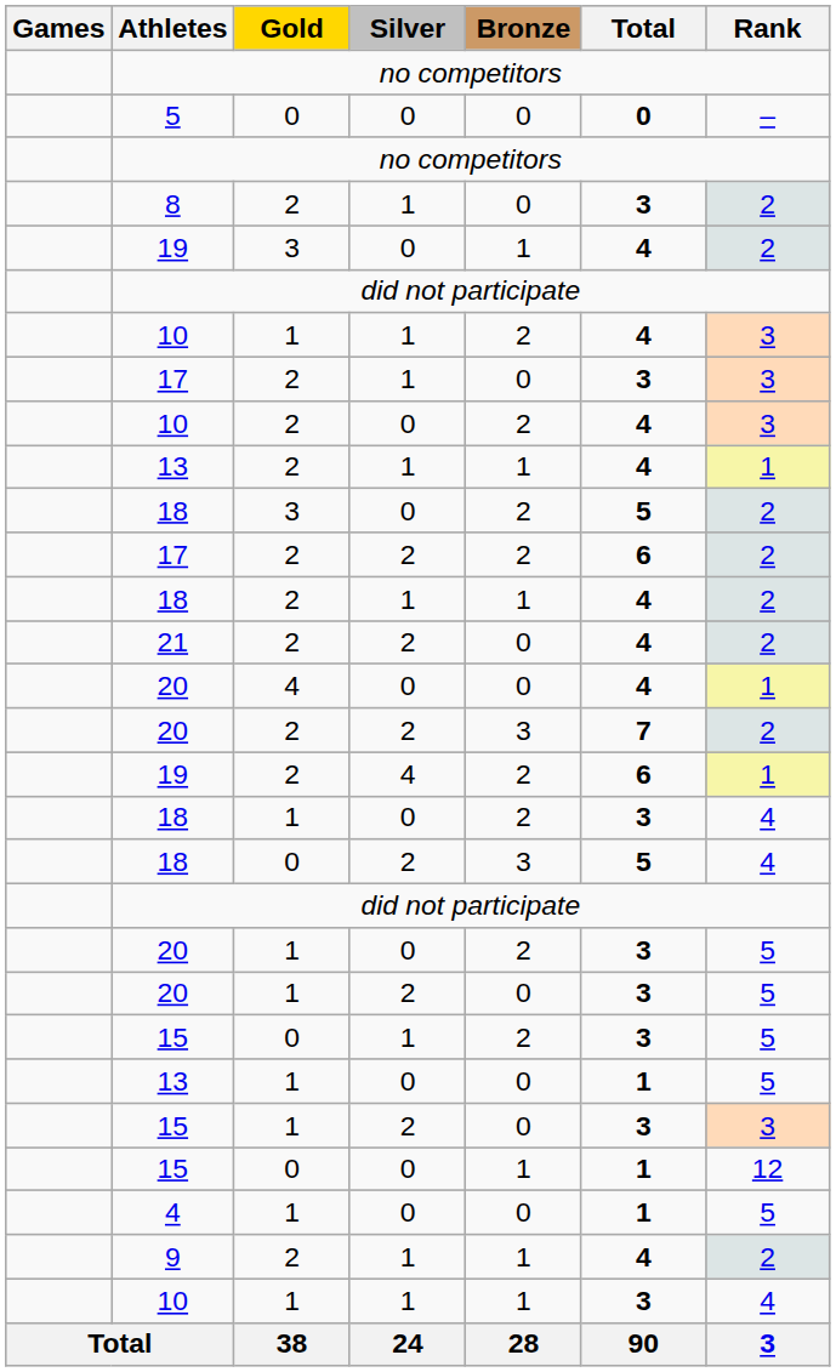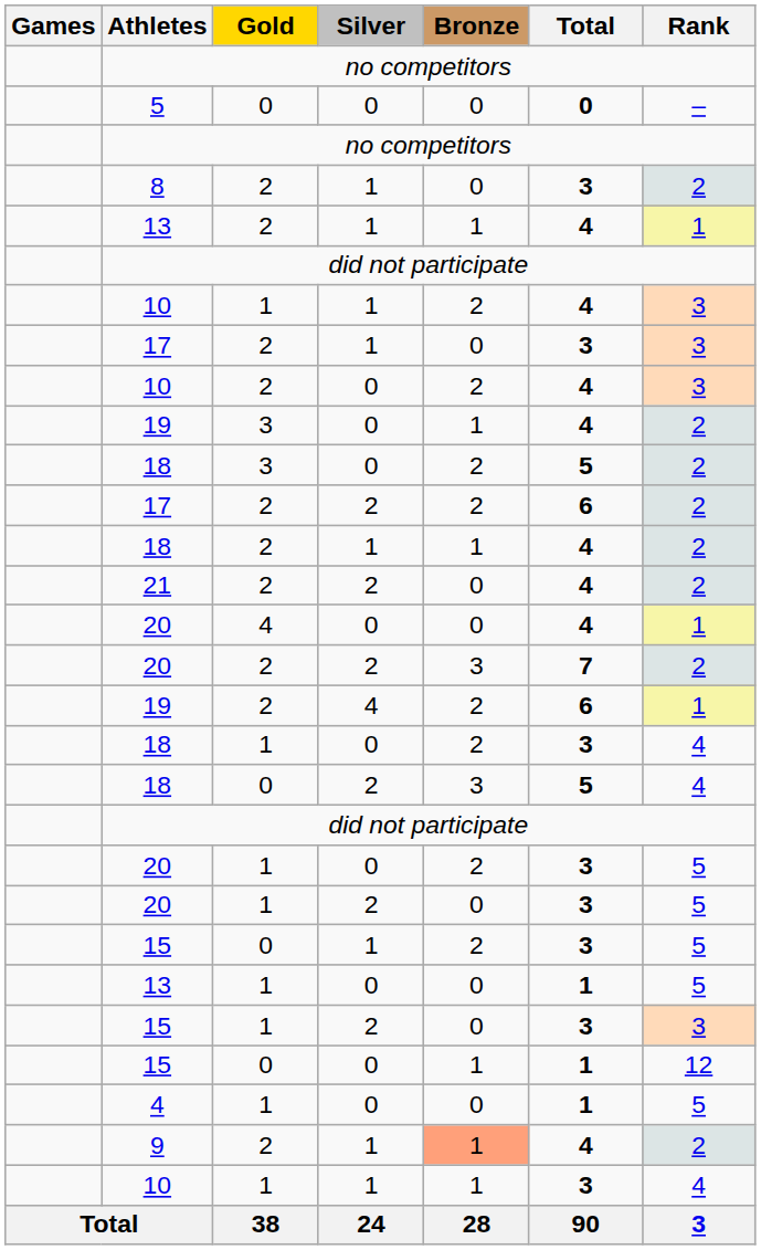 <table class="wikitable" style="text-align:center; font-size:90%;">
 <tr>
 <th>Games</th>
 <th>Athletes</th>
 <td style="background:gold; width:3.7em; font-weight:bold;">Gold</td>
 <td style="background:silver; width:3.7em; font-weight:bold;">Silver</td>
 <td style="background:#cc9966; width:3.7em; font-weight:bold;">Bronze</td>
 <th style="width:4em; font-weight:bold;">Total</th>
 <th style="width:4em; font-weight:bold;">Rank</th>
 </tr>
 <tr>
 <td align=left></td>
 <td colspan=6><em>no competitors</em></td>
 </tr>
 <tr>
 <td align=left></td>
 <td><a href='#'>5</a></td>
 <td>0</td>
 <td>0</td>
 <td>0</td>
 <td><strong>0</strong></td>
 <td><a href='#'>–</a></td>
 </tr>
 <tr>
 <td align=left></td>
 <td colspan=6><em>no competitors</em></td>
 </tr>
 <tr>
 <td align=left></td>
 <td><a href='#'>8</a></td>
 <td>2</td>
 <td>1</td>
 <td>0</td>
 <td><strong>3</strong></td>
 <td style="background:#dce5e5;"><a href='#'>2</a></td>
 </tr>
 <tr>
 <td align=left></td>
-<td><a href='#'>19</a></td>
-<td>3</td>
-<td>0</td>
+<td><a href='#'>13</a></td>
+<td>2</td>
+<td>1</td>
 <td>1</td>
 <td><strong>4</strong></td>
-<td style="background:#dce5e5;"><a href='#'>2</a></td>
+<td style="background:#f7f6a8;"><a href='#'>1</a></td>
 </tr>
 <tr>
 <td align=left></td>
 <td colspan=6><em>did not participate</em></td>
 </tr>
 <tr>
 <td align=left></td>
 <td><a href='#'>10</a></td>
 <td>1</td>
 <td>1</td>
 <td>2</td>
 <td><strong>4</strong></td>
 <td style="background:#ffdab9;"><a href='#'>3</a></td>
 </tr>
 <tr>
 <td align=left></td>
 <td><a href='#'>17</a></td>
 <td>2</td>
 <td>1</td>
 <td>0</td>
 <td><strong>3</strong></td>
 <td style="background:#ffdab9;"><a href='#'>3</a></td>
 </tr>
 <tr>
 <td align=left></td>
 <td><a href='#'>10</a></td>
 <td>2</td>
 <td>0</td>
 <td>2</td>
 <td><strong>4</strong></td>
 <td style="background:#ffdab9;"><a href='#'>3</a></td>
 </tr>
 <tr>
 <td align=left></td>
-<td><a href='#'>13</a></td>
-<td>2</td>
-<td>1</td>
+<td><a href='#'>19</a></td>
+<td>3</td>
+<td>0</td>
 <td>1</td>
 <td><strong>4</strong></td>
-<td style="background:#f7f6a8;"><a href='#'>1</a></td>
+<td style="background:#dce5e5;"><a href='#'>2</a></td>
 </tr>
 <tr>
 <td align=left></td>
 <td><a href='#'>18</a></td>
 <td>3</td>
 <td>0</td>
 <td>2</td>
 <td><strong>5</strong></td>
 <td style="background:#dce5e5;"><a href='#'>2</a></td>
 </tr>
 <tr>
 <td align=left></td>
 <td><a href='#'>17</a></td>
 <td>2</td>
 <td>2</td>
 <td>2</td>
 <td><strong>6</strong></td>
 <td style="background:#dce5e5;"><a href='#'>2</a></td>
 </tr>
 <tr>
 <td align=left></td>
 <td><a href='#'>18</a></td>
 <td>2</td>
 <td>1</td>
 <td>1</td>
 <td><strong>4</strong></td>
 <td style="background:#dce5e5;"><a href='#'>2</a></td>
 </tr>
 <tr>
 <td align=left></td>
 <td><a href='#'>21</a></td>
 <td>2</td>
 <td>2</td>
 <td>0</td>
 <td><strong>4</strong></td>
 <td style="background:#dce5e5;"><a href='#'>2</a></td>
 </tr>
 <tr>
 <td align=left></td>
 <td><a href='#'>20</a></td>
 <td>4</td>
 <td>0</td>
 <td>0</td>
 <td><strong>4</strong></td>
 <td style="background:#f7f6a8;"><a href='#'>1</a></td>
 </tr>
 <tr>
 <td align=left></td>
 <td><a href='#'>20</a></td>
 <td>2</td>
 <td>2</td>
 <td>3</td>
 <td><strong>7</strong></td>
 <td style="background:#dce5e5;"><a href='#'>2</a></td>
 </tr>
 <tr>
 <td align=left></td>
 <td><a href='#'>19</a></td>
 <td>2</td>
 <td>4</td>
 <td>2</td>
 <td><strong>6</strong></td>
 <td style="background:#f7f6a8;"><a href='#'>1</a></td>
 </tr>
 <tr>
 <td align=left></td>
 <td><a href='#'>18</a></td>
 <td>1</td>
 <td>0</td>
 <td>2</td>
 <td><strong>3</strong></td>
 <td><a href='#'>4</a></td>
 </tr>
 <tr>
 <td align=left></td>
 <td><a href='#'>18</a></td>
 <td>0</td>
 <td>2</td>
 <td>3</td>
 <td><strong>5</strong></td>
 <td><a href='#'>4</a></td>
 </tr>
 <tr>
 <td align=left></td>
 <td colspan=6><em>did not participate</em></td>
 </tr>
 <tr>
 <td align=left></td>
 <td><a href='#'>20</a></td>
 <td>1</td>
 <td>0</td>
 <td>2</td>
 <td><strong>3</strong></td>
 <td><a href='#'>5</a></td>
 </tr>
 <tr>
 <td align=left></td>
 <td><a href='#'>20</a></td>
 <td>1</td>
 <td>2</td>
 <td>0</td>
 <td><strong>3</strong></td>
 <td><a href='#'>5</a></td>
 </tr>
 <tr>
 <td align=left></td>
 <td><a href='#'>15</a></td>
 <td>0</td>
 <td>1</td>
 <td>2</td>
 <td><strong>3</strong></td>
 <td><a href='#'>5</a></td>
 </tr>
 <tr>
 <td align=left></td>
 <td><a href='#'>13</a></td>
 <td>1</td>
 <td>0</td>
 <td>0</td>
 <td><strong>1</strong></td>
 <td><a href='#'>5</a></td>
 </tr>
 <tr>
 <td align=left></td>
 <td><a href='#'>15</a></td>
 <td>1</td>
 <td>2</td>
 <td>0</td>
 <td><strong>3</strong></td>
 <td style="background:#ffdab9;"><a href='#'>3</a></td>
 </tr>
 <tr>
 <td align=left></td>
 <td><a href='#'>15</a></td>
 <td>0</td>
 <td>0</td>
 <td>1</td>
 <td><strong>1</strong></td>
 <td><a href='#'>12</a></td>
 </tr>
 <tr>
 <td align=left></td>
 <td><a href='#'>4</a></td>
 <td>1</td>
 <td>0</td>
 <td>0</td>
 <td><strong>1</strong></td>
 <td><a href='#'>5</a></td>
 </tr>
 <tr>
 <td align=left></td>
 <td><a href='#'>9</a></td>
 <td>2</td>
 <td>1</td>
-<td>1</td>
+<td style="background: lightsalmon;">1</td>
 <td><strong>4</strong></td>
 <td style="background:#dce5e5;"><a href='#'>2</a></td>
 </tr>
 <tr>
 <td align=left></td>
 <td><a href='#'>10</a></td>
 <td>1</td>
 <td>1</td>
 <td>1</td>
 <td><strong>3</strong></td>
 <td><a href='#'>4</a></td>
 </tr>
 <tr>
 <th colspan=2>Total</th>
 <th>38</th>
 <th>24</th>
 <th>28</th>
 <th>90</th>
 <th><a href='#'>3</a></th>
 </tr>
 </table>
